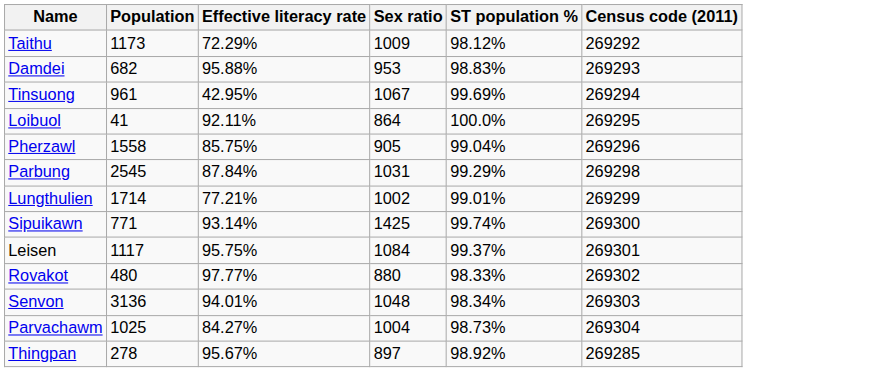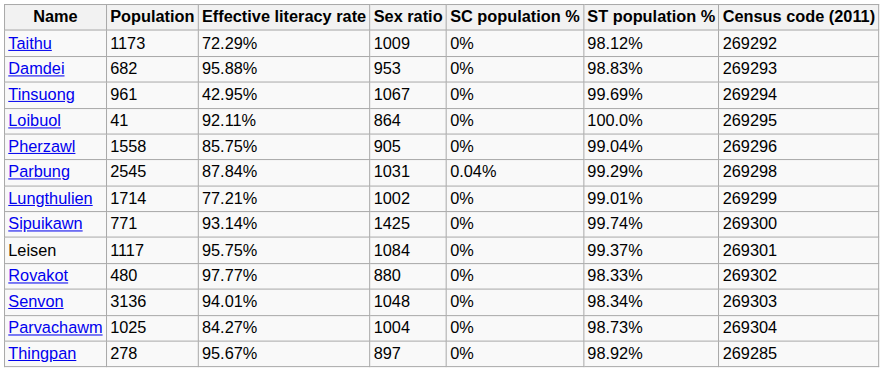 <table class="wikitable sortable">
 <tr>
 <th>Name</th>
 <th>Population</th>
 <th>Effective literacy rate</th>
 <th>Sex ratio</th>
+<th>SC population %</th>
 <th>ST population %</th>
 <th>Census code (2011)</th>
 </tr>
 <tr>
 <td><a href='#'>Taithu</a></td>
 <td>1173</td>
 <td>72.29%</td>
 <td>1009</td>
+<td>0%</td>
 <td>98.12%</td>
 <td>269292</td>
 </tr>
 <tr>
 <td><a href='#'>Damdei</a></td>
 <td>682</td>
 <td>95.88%</td>
 <td>953</td>
+<td>0%</td>
 <td>98.83%</td>
 <td>269293</td>
 </tr>
 <tr>
 <td><a href='#'>Tinsuong</a></td>
 <td>961</td>
 <td>42.95%</td>
 <td>1067</td>
+<td>0%</td>
 <td>99.69%</td>
 <td>269294</td>
 </tr>
 <tr>
 <td><a href='#'>Loibuol</a></td>
 <td>41</td>
 <td>92.11%</td>
 <td>864</td>
+<td>0%</td>
 <td>100.0%</td>
 <td>269295</td>
 </tr>
 <tr>
 <td><a href='#'>Pherzawl</a></td>
 <td>1558</td>
 <td>85.75%</td>
 <td>905</td>
+<td>0%</td>
 <td>99.04%</td>
 <td>269296</td>
 </tr>
 <tr>
 <td><a href='#'>Parbung</a></td>
 <td>2545</td>
 <td>87.84%</td>
 <td>1031</td>
+<td>0.04%</td>
 <td>99.29%</td>
 <td>269298</td>
 </tr>
 <tr>
 <td><a href='#'>Lungthulien</a></td>
 <td>1714</td>
 <td>77.21%</td>
 <td>1002</td>
+<td>0%</td>
 <td>99.01%</td>
 <td>269299</td>
 </tr>
 <tr>
 <td><a href='#'>Sipuikawn</a></td>
 <td>771</td>
 <td>93.14%</td>
 <td>1425</td>
+<td>0%</td>
 <td>99.74%</td>
 <td>269300</td>
 </tr>
 <tr>
 <td>Leisen</td>
 <td>1117</td>
 <td>95.75%</td>
 <td>1084</td>
+<td>0%</td>
 <td>99.37%</td>
 <td>269301</td>
 </tr>
 <tr>
 <td><a href='#'>Rovakot</a></td>
 <td>480</td>
 <td>97.77%</td>
 <td>880</td>
+<td>0%</td>
 <td>98.33%</td>
 <td>269302</td>
 </tr>
 <tr>
 <td><a href='#'>Senvon</a></td>
 <td>3136</td>
 <td>94.01%</td>
 <td>1048</td>
+<td>0%</td>
 <td>98.34%</td>
 <td>269303</td>
 </tr>
 <tr>
 <td><a href='#'>Parvachawm</a></td>
 <td>1025</td>
 <td>84.27%</td>
 <td>1004</td>
+<td>0%</td>
 <td>98.73%</td>
 <td>269304</td>
 </tr>
 <tr>
 <td><a href='#'>Thingpan</a></td>
 <td>278</td>
 <td>95.67%</td>
 <td>897</td>
+<td>0%</td>
 <td>98.92%</td>
 <td>269285</td>
 </tr>
 </table>
